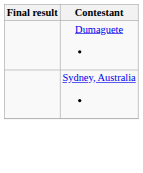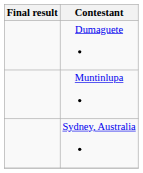 <table class="wikitable" style="text-align:center;">
 <tr>
 <th>Final result</th>
 <th>Contestant</th>
 </tr>
 <tr>
 <td></td>
 <td><a href='#'>Dumaguete</a><br><ul><li></li></ul></td>
 </tr>
 <tr>
 <td></td>
+<td><a href='#'>Muntinlupa</a><br><ul><li></li></ul></td>
+</tr>
+<tr>
+<td></td>
 <td><a href='#'>Sydney, Australia</a><br><ul><li></li></ul></td>
 </tr>
 <tr>
 </tr>
 </table>
